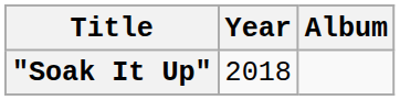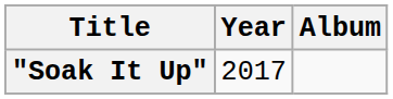 <table class="wikitable plainrowheaders" style="text-align:center;" border="1">
 <tr>
 <th scope="col" rowspan="1">Title</th>
 <th scope="col" rowspan="1">Year</th>
 <th scope="col" rowspan="1">Album</th>
 </tr>
 <tr>
 <th scope="row">"Soak It Up"<br></th>
-<td>2018</td>
+<td>2017</td>
 <td></td>
 </tr>
 </table>
